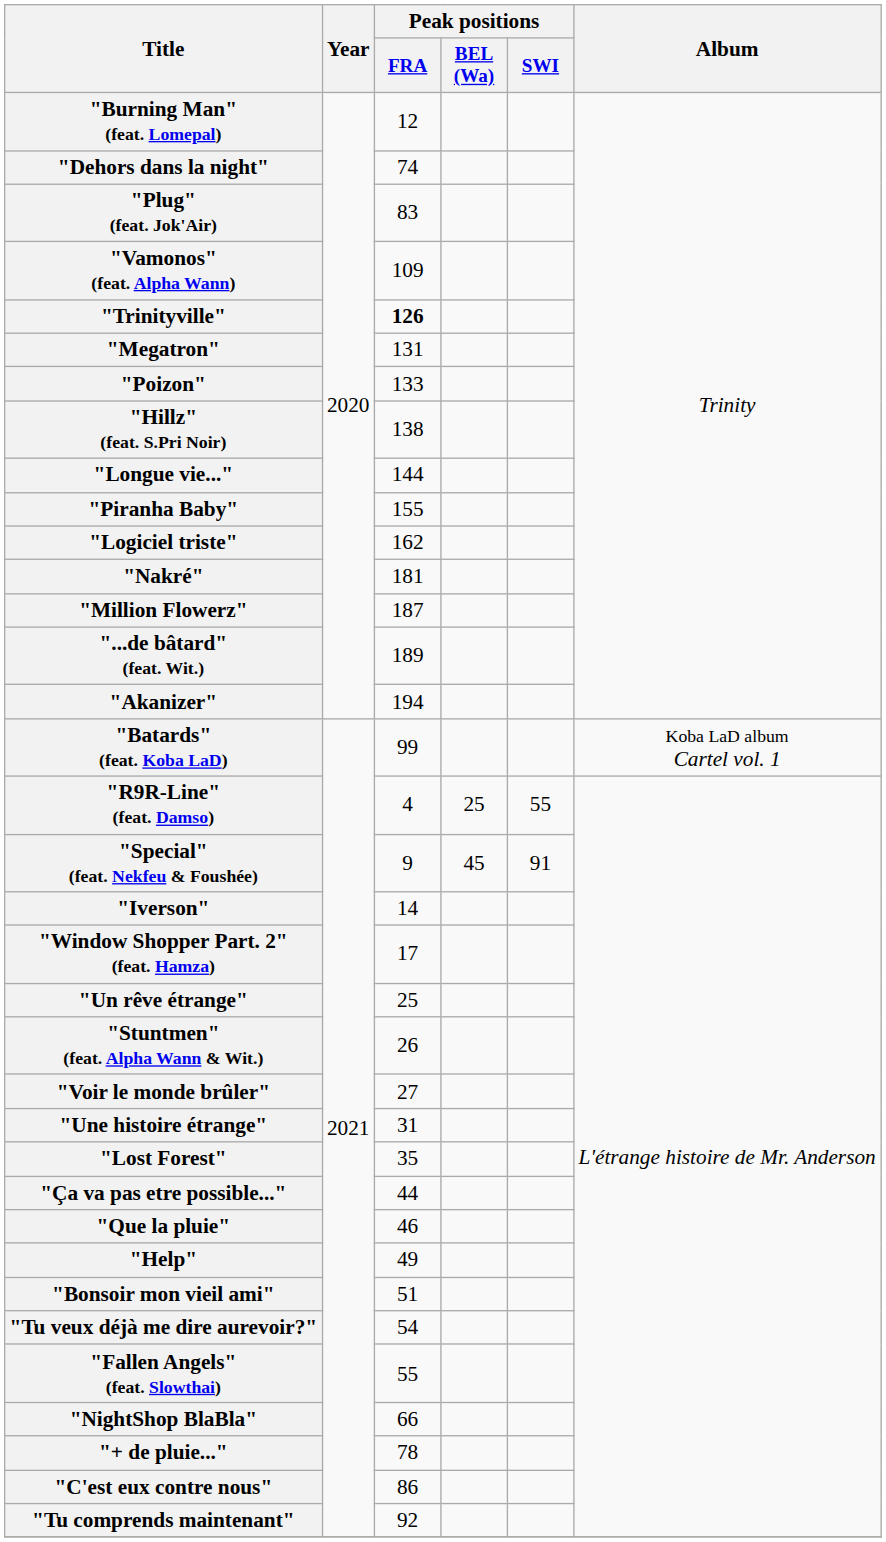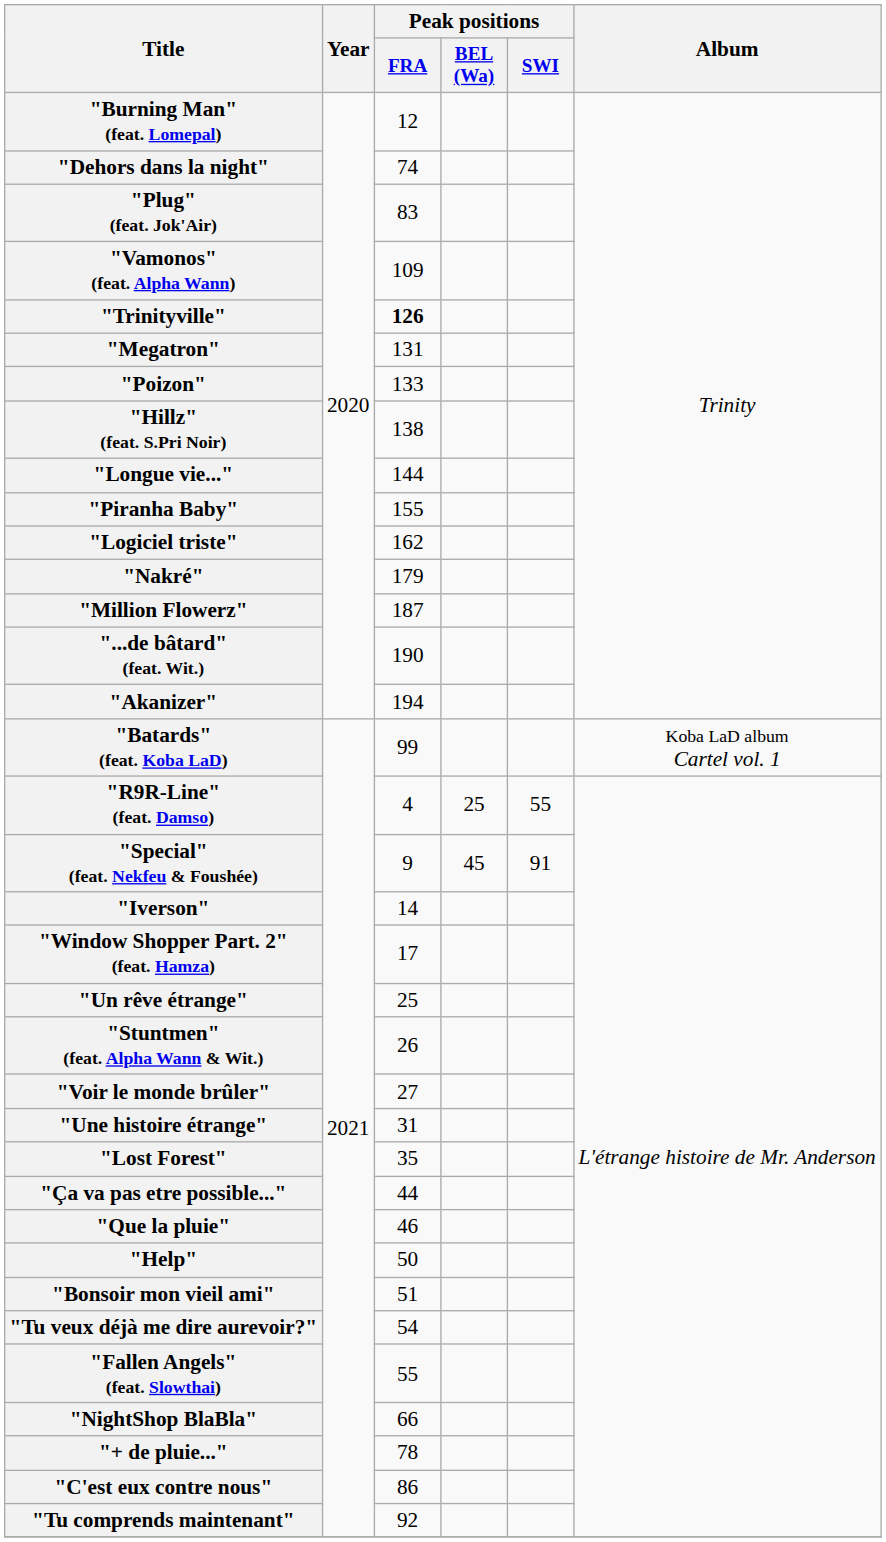 <table class="wikitable plainrowheaders" style="text-align:center">
 <tr>
 <th scope="col" rowspan="2">Title</th>
 <th scope="col" rowspan="2">Year</th>
 <th scope="col" colspan="3">Peak positions</th>
 <th scope="col" rowspan="2">Album</th>
 </tr>
 <tr>
 <th scope="col" style="width:3em;font-size:90%;"><a href='#'>FRA</a><br></th>
 <th scope="col" style="width:3em;font-size:90%;"><a href='#'>BEL<br>(Wa)</a><br></th>
 <th scope="col" style="width:3em;font-size:90%;"><a href='#'>SWI</a><br></th>
 </tr>
 <tr>
 <th scope="row">"Burning Man"<br><small>(feat. <a href='#'>Lomepal</a>)</small></th>
 <td rowspan=15>2020</td>
 <td>12</td>
 <td></td>
 <td></td>
 <td rowspan=15><em>Trinity</em></td>
 </tr>
 <tr>
 <th scope="row">"Dehors dans la night"</th>
 <td>74</td>
 <td></td>
 <td></td>
 </tr>
 <tr>
 <th scope="row">"Plug"<br><small>(feat. Jok'Air)</small></th>
 <td>83</td>
 <td></td>
 <td></td>
 </tr>
 <tr>
 <th scope="row">"Vamonos"<br><small>(feat. <a href='#'>Alpha Wann</a>)</small></th>
 <td>109</td>
 <td></td>
 <td></td>
 </tr>
 <tr>
 <th scope="row">"Trinityville"</th>
 <td><strong>126</strong></td>
 <td></td>
 <td></td>
 </tr>
 <tr>
 <th scope="row">"Megatron"</th>
 <td>131</td>
 <td></td>
 <td></td>
 </tr>
 <tr>
 <th scope="row">"Poizon"</th>
 <td>133</td>
 <td></td>
 <td></td>
 </tr>
 <tr>
 <th scope="row">"Hillz"<br><small>(feat. S.Pri Noir)</small></th>
 <td>138</td>
 <td></td>
 <td></td>
 </tr>
 <tr>
 <th scope="row">"Longue vie..."</th>
 <td>144</td>
 <td></td>
 <td></td>
 </tr>
 <tr>
 <th scope="row">"Piranha Baby"</th>
 <td>155</td>
 <td></td>
 <td></td>
 </tr>
 <tr>
 <th scope="row">"Logiciel triste"</th>
 <td>162</td>
 <td></td>
 <td></td>
 </tr>
 <tr>
 <th scope="row">"Nakré"</th>
-<td>181</td>
+<td>179</td>
 <td></td>
 <td></td>
 </tr>
 <tr>
 <th scope="row">"Million Flowerz"</th>
 <td>187</td>
 <td></td>
 <td></td>
 </tr>
 <tr>
 <th scope="row">"...de bâtard"<br><small>(feat. Wit.)</small></th>
-<td>189</td>
+<td>190</td>
 <td></td>
 <td></td>
 </tr>
 <tr>
 <th scope="row">"Akanizer"</th>
 <td>194</td>
 <td></td>
 <td></td>
 </tr>
 <tr>
 <th scope="row">"Batards"<br><small>(feat. <a href='#'>Koba LaD</a>)</small></th>
 <td rowspan=20>2021</td>
 <td>99</td>
 <td></td>
 <td></td>
 <td><small>Koba LaD album</small><br><em>Cartel vol. 1</em></td>
 </tr>
 <tr>
 <th scope="row">"R9R-Line"<br><small>(feat. <a href='#'>Damso</a>)</small></th>
 <td>4</td>
 <td>25</td>
 <td>55</td>
 <td rowspan=19><em>L'étrange histoire de Mr. Anderson</em></td>
 </tr>
 <tr>
 <th scope="row">"Special"<br><small>(feat. <a href='#'>Nekfeu</a> & Foushée)</small></th>
 <td>9</td>
 <td>45</td>
 <td>91</td>
 </tr>
 <tr>
 <th scope="row">"Iverson"</th>
 <td>14</td>
 <td></td>
 <td></td>
 </tr>
 <tr>
 <th scope="row">"Window Shopper Part. 2"<br><small>(feat. <a href='#'>Hamza</a>)</small></th>
 <td>17</td>
 <td></td>
 <td></td>
 </tr>
 <tr>
 <th scope="row">"Un rêve étrange"</th>
 <td>25</td>
 <td></td>
 <td></td>
 </tr>
 <tr>
 <th scope="row">"Stuntmen"<br><small>(feat. <a href='#'>Alpha Wann</a> & Wit.)</small></th>
 <td>26</td>
 <td></td>
 <td></td>
 </tr>
 <tr>
 <th scope="row">"Voir le monde brûler"</th>
 <td>27</td>
 <td></td>
 <td></td>
 </tr>
 <tr>
 <th scope="row">"Une histoire étrange"</th>
 <td>31</td>
 <td></td>
 <td></td>
 </tr>
 <tr>
 <th scope="row">"Lost Forest"</th>
 <td>35</td>
 <td></td>
 <td></td>
 </tr>
 <tr>
 <th scope="row">"Ça va pas etre possible..."</th>
 <td>44</td>
 <td></td>
 <td></td>
 </tr>
 <tr>
 <th scope="row">"Que la pluie"</th>
 <td>46</td>
 <td></td>
 <td></td>
 </tr>
 <tr>
 <th scope="row">"Help"</th>
-<td>49</td>
+<td>50</td>
 <td></td>
 <td></td>
 </tr>
 <tr>
 <th scope="row">"Bonsoir mon vieil ami"</th>
 <td>51</td>
 <td></td>
 <td></td>
 </tr>
 <tr>
 <th scope="row">"Tu veux déjà me dire aurevoir?"</th>
 <td>54</td>
 <td></td>
 <td></td>
 </tr>
 <tr>
 <th scope="row">"Fallen Angels"<br><small>(feat. <a href='#'>Slowthai</a>)</small></th>
 <td>55</td>
 <td></td>
 <td></td>
 </tr>
 <tr>
 <th scope="row">"NightShop BlaBla"</th>
 <td>66</td>
 <td></td>
 <td></td>
 </tr>
 <tr>
 <th scope="row">"+ de pluie..."</th>
 <td>78</td>
 <td></td>
 <td></td>
 </tr>
 <tr>
 <th scope="row">"C'est eux contre nous"</th>
 <td>86</td>
 <td></td>
 <td></td>
 </tr>
 <tr>
 <th scope="row">"Tu comprends maintenant"</th>
 <td>92</td>
 <td></td>
 <td></td>
 </tr>
 <tr>
 </tr>
 </table>
